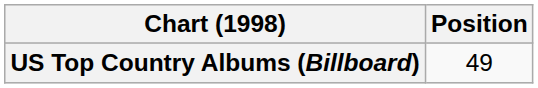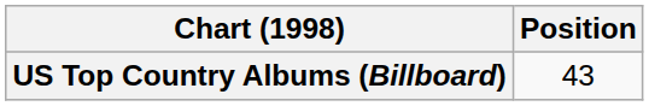 <table class="wikitable plainrowheaders" style="text-align:center">
 <tr>
 <th scope="col">Chart (1998)</th>
 <th scope="col">Position</th>
 </tr>
 <tr>
 <th scope="row">US Top Country Albums (<em>Billboard</em>)</th>
-<td>49</td>
+<td>43</td>
 </tr>
 </table>
